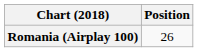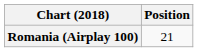 <table class="wikitable plainrowheaders" style="text-align:center">
 <tr>
 <th>Chart (2018)</th>
 <th>Position</th>
 </tr>
 <tr>
 <th scope="row">Romania (Airplay 100)</th>
-<td>26</td>
+<td>21</td>
 </tr>
 </table>
